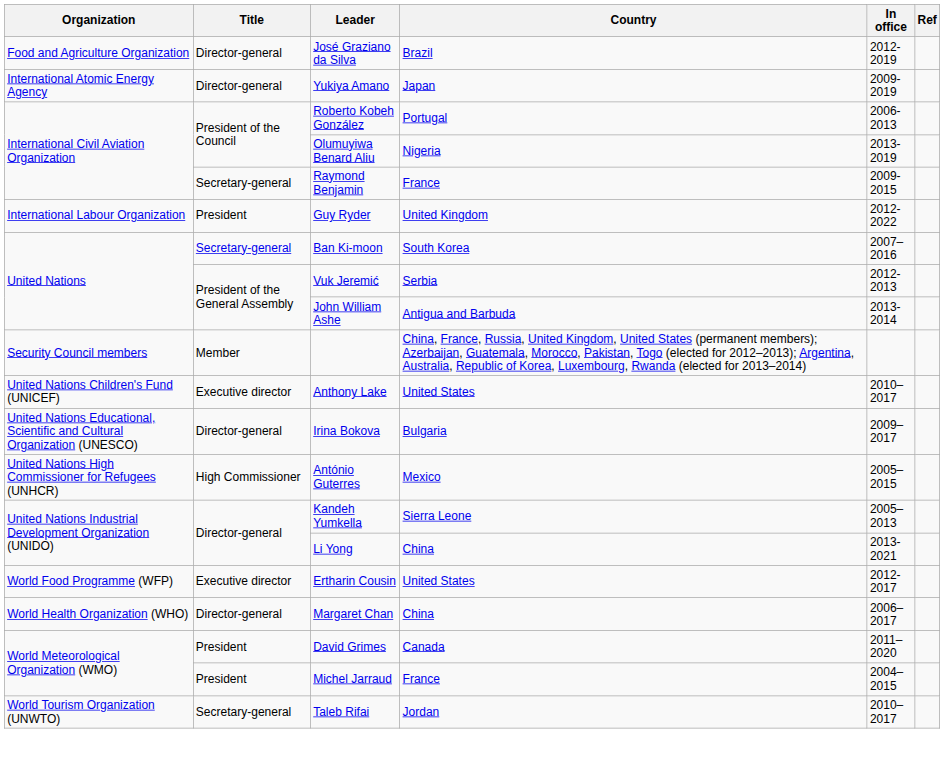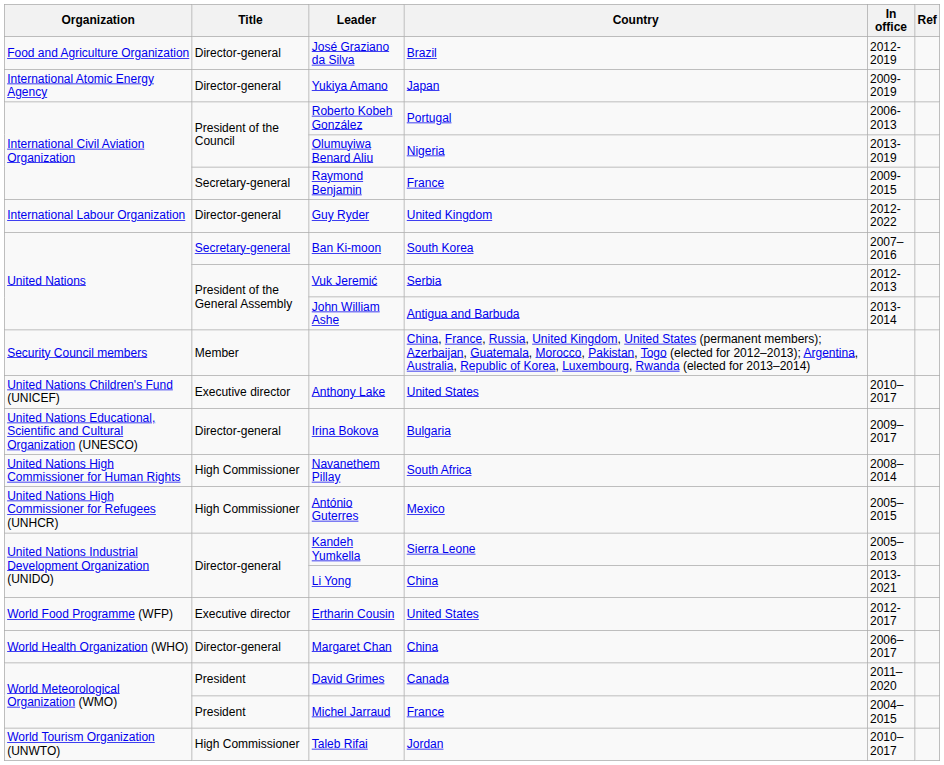 <table class="wikitable unsortable">
 <tr>
 <th>Organization</th>
 <th>Title</th>
 <th>Leader</th>
 <th>Country</th>
 <th>In office</th>
 <th>Ref</th>
 </tr>
 <tr>
 <td><a href='#'>Food and Agriculture Organization</a></td>
 <td>Director-general</td>
 <td><a href='#'>José Graziano da Silva</a></td>
 <td><a href='#'>Brazil</a></td>
 <td>2012-2019</td>
 <td></td>
 </tr>
 <tr>
 <td><a href='#'>International Atomic Energy Agency</a></td>
 <td>Director-general</td>
 <td><a href='#'>Yukiya Amano</a></td>
 <td><a href='#'>Japan</a></td>
 <td>2009-2019</td>
 <td></td>
 </tr>
 <tr>
 <td rowspan="3"><a href='#'>International Civil Aviation Organization</a></td>
 <td rowspan="2">President of the Council</td>
 <td><a href='#'>Roberto Kobeh González</a></td>
 <td><a href='#'>Portugal</a></td>
 <td>2006-2013</td>
 <td></td>
 </tr>
 <tr>
 <td><a href='#'>Olumuyiwa Benard Aliu</a></td>
 <td><a href='#'>Nigeria</a></td>
 <td>2013-2019</td>
 <td></td>
 </tr>
 <tr>
 <td>Secretary-general</td>
 <td><a href='#'>Raymond Benjamin</a></td>
 <td><a href='#'>France</a></td>
 <td>2009-2015</td>
 <td></td>
 </tr>
 <tr>
 <td><a href='#'>International Labour Organization</a></td>
-<td>President</td>
+<td>Director-general</td>
 <td><a href='#'>Guy Ryder</a></td>
 <td><a href='#'>United Kingdom</a></td>
 <td>2012-2022</td>
 <td></td>
 </tr>
 <tr>
 <td rowspan="3"><a href='#'>United Nations</a></td>
 <td><a href='#'>Secretary-general</a></td>
 <td><a href='#'>Ban Ki-moon</a></td>
 <td><a href='#'>South Korea</a></td>
 <td>2007–2016</td>
 <td></td>
 </tr>
 <tr>
 <td rowspan="2">President of the General Assembly</td>
 <td><a href='#'>Vuk Jeremić</a></td>
 <td><a href='#'>Serbia</a></td>
 <td>2012-2013</td>
 <td></td>
 </tr>
 <tr>
 <td><a href='#'>John William Ashe</a></td>
 <td><a href='#'>Antigua and Barbuda</a></td>
 <td>2013-2014</td>
 <td></td>
 </tr>
 <tr>
 <td><a href='#'>Security Council members</a></td>
 <td>Member</td>
 <td></td>
 <td><a href='#'>China</a>, <a href='#'>France</a>, <a href='#'>Russia</a>, <a href='#'>United Kingdom</a>, <a href='#'>United States</a> (permanent members); <a href='#'>Azerbaijan</a>, <a href='#'>Guatemala</a>, <a href='#'>Morocco</a>, <a href='#'>Pakistan</a>, <a href='#'>Togo</a> (elected for 2012–2013); <a href='#'>Argentina</a>, <a href='#'>Australia</a>, <a href='#'>Republic of Korea</a>, <a href='#'>Luxembourg</a>, <a href='#'>Rwanda</a> (elected for 2013–2014)</td>
 <td></td>
 <td></td>
 </tr>
 <tr>
 <td><a href='#'>United Nations Children's Fund</a> (UNICEF)</td>
 <td>Executive director</td>
 <td><a href='#'>Anthony Lake</a></td>
 <td><a href='#'>United States</a></td>
 <td>2010–2017</td>
 <td></td>
 </tr>
 <tr>
 <td><a href='#'>United Nations Educational, Scientific and Cultural Organization</a> (UNESCO)</td>
 <td>Director-general</td>
 <td><a href='#'>Irina Bokova</a></td>
 <td><a href='#'>Bulgaria</a></td>
 <td>2009–2017</td>
+<td></td>
+</tr>
+<tr>
+<td><a href='#'>United Nations High Commissioner for Human Rights</a></td>
+<td>High Commissioner</td>
+<td><a href='#'>Navanethem Pillay</a></td>
+<td><a href='#'>South Africa</a></td>
+<td>2008–2014</td>
 <td></td>
 </tr>
 <tr>
 <td><a href='#'>United Nations High Commissioner for Refugees</a> (UNHCR)</td>
 <td>High Commissioner</td>
 <td><a href='#'>António Guterres</a></td>
 <td><a href='#'>Mexico</a></td>
 <td>2005–2015</td>
 <td></td>
 </tr>
 <tr>
 <td rowspan="2"><a href='#'>United Nations Industrial Development Organization</a> (UNIDO)</td>
 <td rowspan="2">Director-general</td>
 <td><a href='#'>Kandeh Yumkella</a></td>
 <td><a href='#'>Sierra Leone</a></td>
 <td>2005–2013</td>
 <td></td>
 </tr>
 <tr>
 <td><a href='#'>Li Yong</a></td>
 <td><a href='#'>China</a></td>
 <td>2013-2021</td>
 <td></td>
 </tr>
 <tr>
 <td><a href='#'>World Food Programme</a> (WFP)</td>
 <td>Executive director</td>
 <td><a href='#'>Ertharin Cousin</a></td>
 <td><a href='#'>United States</a></td>
 <td>2012-2017</td>
 <td></td>
 </tr>
 <tr>
 <td><a href='#'>World Health Organization</a> (WHO)</td>
 <td>Director-general</td>
 <td><a href='#'>Margaret Chan</a></td>
 <td><a href='#'>China</a></td>
 <td>2006–2017</td>
 <td></td>
 </tr>
 <tr>
 <td rowspan="2"><a href='#'>World Meteorological Organization</a> (WMO)</td>
 <td>President</td>
 <td><a href='#'>David Grimes</a></td>
 <td><a href='#'>Canada</a></td>
 <td>2011–2020</td>
 <td></td>
 </tr>
 <tr>
 <td>President</td>
 <td><a href='#'>Michel Jarraud</a></td>
 <td><a href='#'>France</a></td>
 <td>2004–2015</td>
 <td></td>
 </tr>
 <tr>
 <td><a href='#'>World Tourism Organization</a> (UNWTO)</td>
-<td>Secretary-general</td>
+<td>High Commissioner</td>
 <td><a href='#'>Taleb Rifai</a></td>
 <td><a href='#'>Jordan</a></td>
 <td>2010–2017</td>
 <td></td>
 </tr>
 </table>
